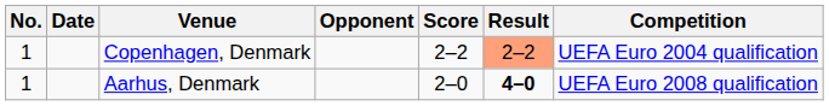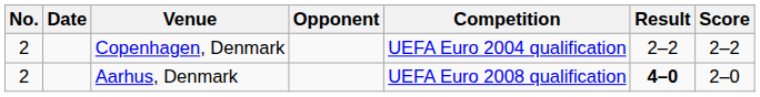 <table class="wikitable sortable">
 <tr>
 <th scope="col">No.</th>
 <th scope="col">Date</th>
 <th scope="col">Venue</th>
 <th scope="col">Opponent</th>
+<th scope="col">Competition</th>
+<th scope="col">Result</th>
 <th scope="col">Score</th>
-<th scope="col">Result</th>
-<th scope="col">Competition</th>
 </tr>
 <tr>
-<td align="center">1</td>
+<td align="center">2</td>
 <td></td>
 <td><a href='#'>Copenhagen</a>, Denmark</td>
 <td></td>
+<td><a href='#'>UEFA Euro 2004 qualification</a></td>
 <td align="center">2–2</td>
-<td align="center" style="background: lightsalmon;">2–2</td>
-<td><a href='#'>UEFA Euro 2004 qualification</a></td>
+<td align="center">2–2</td>
 </tr>
 <tr>
-<td align="center">1</td>
+<td align="center">2</td>
 <td></td>
 <td><a href='#'>Aarhus</a>, Denmark</td>
 <td></td>
+<td><a href='#'>UEFA Euro 2008 qualification</a></td>
+<td align="center"><strong>4–0</strong></td>
 <td align="center">2–0</td>
-<td align="center"><strong>4–0</strong></td>
-<td><a href='#'>UEFA Euro 2008 qualification</a></td>
 </tr>
 </table>
